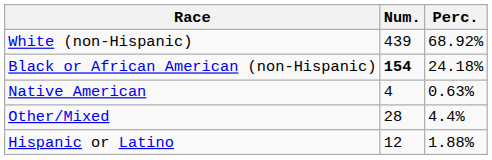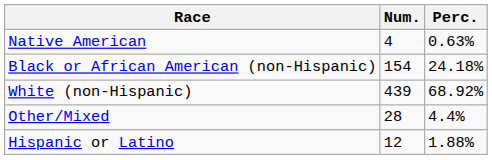 <table class="wikitable">
 <tr>
 <th>Race</th>
 <th>Num.</th>
 <th>Perc.</th>
 </tr>
 <tr>
+<td><a href='#'>Native American</a></td>
+<td>4</td>
+<td>0.63%</td>
+</tr>
+<tr>
+<td><a href='#'>Black or African American</a> (non-Hispanic)</td>
+<td>154</td>
+<td>24.18%</td>
+</tr>
+<tr>
 <td><a href='#'>White</a> (non-Hispanic)</td>
 <td>439</td>
 <td>68.92%</td>
-</tr>
-<tr>
-<td><a href='#'>Black or African American</a> (non-Hispanic)</td>
-<td><strong>154</strong></td>
-<td>24.18%</td>
-</tr>
-<tr>
-<td><a href='#'>Native American</a></td>
-<td>4</td>
-<td>0.63%</td>
 </tr>
 <tr>
 <td><a href='#'>Other/Mixed</a></td>
 <td>28</td>
 <td>4.4%</td>
 </tr>
 <tr>
 <td><a href='#'>Hispanic</a> or <a href='#'>Latino</a></td>
 <td>12</td>
 <td>1.88%</td>
 </tr>
 </table>
